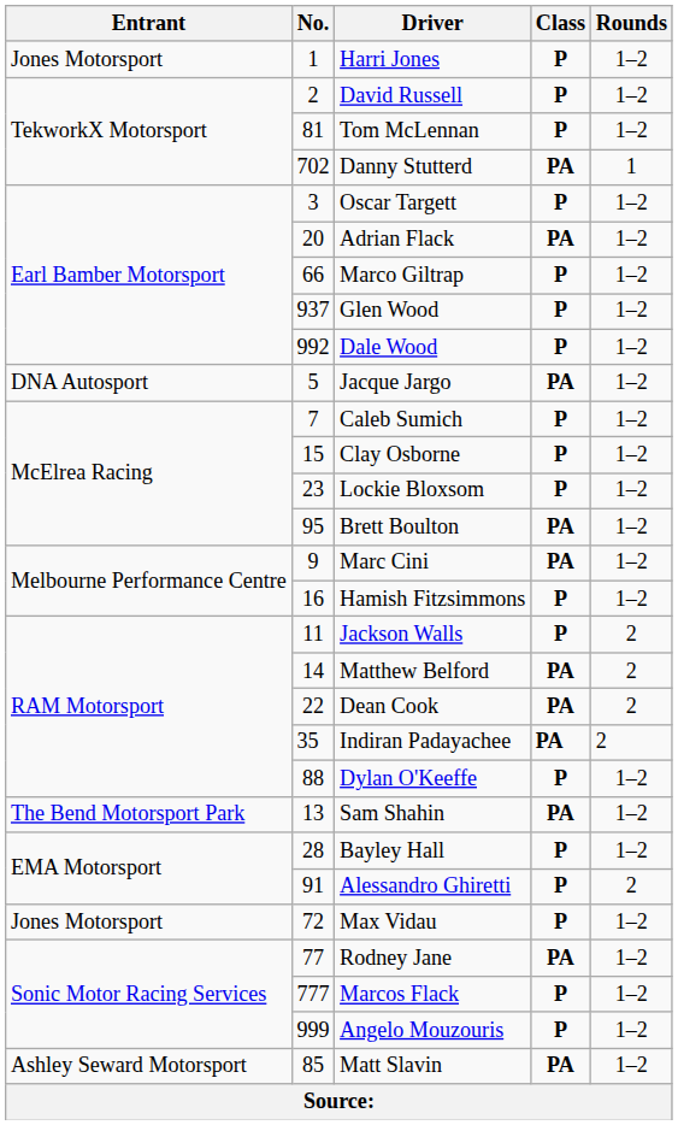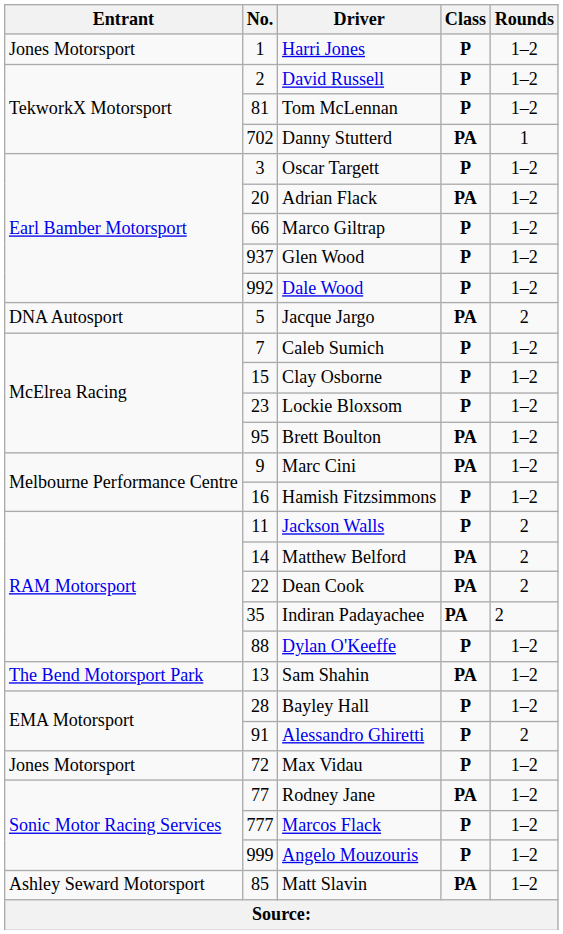 <table class="wikitable" style=font-size:85%;>
 <tr>
 <th>Entrant</th>
 <th>No.</th>
 <th>Driver</th>
 <th>Class</th>
 <th>Rounds</th>
 </tr>
 <tr>
 <td> Jones Motorsport</td>
 <td align="center">1</td>
 <td> <a href='#'>Harri Jones</a></td>
 <td align="center"><strong><span>P</span></strong></td>
 <td align="center">1–2</td>
 </tr>
 <tr>
 <td rowspan="3"> TekworkX Motorsport</td>
 <td align="center">2</td>
 <td> <a href='#'>David Russell</a></td>
 <td align="center"><strong><span>P</span></strong></td>
 <td align="center">1–2</td>
 </tr>
 <tr>
 <td align="center">81</td>
 <td> Tom McLennan</td>
 <td align="center"><strong><span>P</span></strong></td>
 <td align="center">1–2</td>
 </tr>
 <tr>
 <td align="center">702</td>
 <td> Danny Stutterd</td>
 <td align="center"><strong><span>PA</span></strong></td>
 <td align="center">1</td>
 </tr>
 <tr>
 <td rowspan="5"> <a href='#'>Earl Bamber Motorsport</a></td>
 <td align="center">3</td>
 <td> Oscar Targett</td>
 <td align="center"><strong><span>P</span></strong></td>
 <td align="center">1–2</td>
 </tr>
 <tr>
 <td align="center">20</td>
 <td> Adrian Flack</td>
 <td align="center"><strong><span>PA</span></strong></td>
 <td align="center">1–2</td>
 </tr>
 <tr>
 <td align="center">66</td>
 <td> Marco Giltrap</td>
 <td align="center"><strong><span>P</span></strong></td>
 <td align="center">1–2</td>
 </tr>
 <tr>
 <td align="center">937</td>
 <td> Glen Wood</td>
 <td align="center"><strong><span>P</span></strong></td>
 <td align="center">1–2</td>
 </tr>
 <tr>
 <td align="center">992</td>
 <td> <a href='#'>Dale Wood</a></td>
 <td align="center"><strong><span>P</span></strong></td>
 <td align="center">1–2</td>
 </tr>
 <tr>
 <td> DNA Autosport</td>
 <td align="center">5</td>
 <td> Jacque Jargo</td>
 <td align="center"><strong><span>PA</span></strong></td>
-<td align="center">1–2</td>
+<td align="center">2</td>
 </tr>
 <tr>
 <td rowspan="4"> McElrea Racing</td>
 <td align="center">7</td>
 <td> Caleb Sumich</td>
 <td align="center"><strong><span>P</span></strong></td>
 <td align="center">1–2</td>
 </tr>
 <tr>
 <td align="center">15</td>
 <td> Clay Osborne</td>
 <td align="center"><strong><span>P</span></strong></td>
 <td align="center">1–2</td>
 </tr>
 <tr>
 <td align="center">23</td>
 <td> Lockie Bloxsom</td>
 <td align="center"><strong><span>P</span></strong></td>
 <td align="center">1–2</td>
 </tr>
 <tr>
 <td align="center">95</td>
 <td> Brett Boulton</td>
 <td align="center"><strong><span>PA</span></strong></td>
 <td align="center">1–2</td>
 </tr>
 <tr>
 <td rowspan="2"> Melbourne Performance Centre</td>
 <td align="center">9</td>
 <td> Marc Cini</td>
 <td align="center"><strong><span>PA</span></strong></td>
 <td align="center">1–2</td>
 </tr>
 <tr>
 <td align="center">16</td>
 <td> Hamish Fitzsimmons</td>
 <td align="center"><strong><span>P</span></strong></td>
 <td align="center">1–2</td>
 </tr>
 <tr>
 <td rowspan="5"> <a href='#'>RAM Motorsport</a></td>
 <td align="center">11</td>
 <td> <a href='#'>Jackson Walls</a></td>
 <td align="center"><strong><span>P</span></strong></td>
 <td align="center">2</td>
 </tr>
 <tr>
 <td align="center">14</td>
 <td> Matthew Belford</td>
 <td align="center"><strong><span>PA</span></strong></td>
 <td align="center">2</td>
 </tr>
 <tr>
 <td align="center">22</td>
 <td> Dean Cook</td>
 <td align="center"><strong><span>PA</span></strong></td>
 <td align="center">2</td>
 </tr>
 <tr>
 <td>35</td>
 <td> Indiran Padayachee</td>
 <td><strong><span>PA</span></strong></td>
 <td>2</td>
 </tr>
 <tr>
 <td align="center">88</td>
 <td> <a href='#'>Dylan O'Keeffe</a></td>
 <td align="center"><strong><span>P</span></strong></td>
 <td align="center">1–2</td>
 </tr>
 <tr>
 <td> <a href='#'>The Bend Motorsport Park</a></td>
 <td align="center">13</td>
 <td> Sam Shahin</td>
 <td align="center"><strong><span>PA</span></strong></td>
 <td align="center">1–2</td>
 </tr>
 <tr>
 <td rowspan="2"> EMA Motorsport</td>
 <td align="center">28</td>
 <td> Bayley Hall</td>
 <td align="center"><strong><span>P</span></strong></td>
 <td align="center">1–2</td>
 </tr>
 <tr>
 <td align="center">91</td>
 <td> <a href='#'>Alessandro Ghiretti</a></td>
 <td align="center"><strong><span>P</span></strong></td>
 <td align="center">2</td>
 </tr>
 <tr>
 <td> Jones Motorsport</td>
 <td align="center">72</td>
 <td> Max Vidau</td>
 <td align="center"><strong><span>P</span></strong></td>
 <td align="center">1–2</td>
 </tr>
 <tr>
 <td rowspan="3"> <a href='#'>Sonic Motor Racing Services</a></td>
 <td align="center">77</td>
 <td> Rodney Jane</td>
 <td align="center"><strong><span>PA</span></strong></td>
 <td align="center">1–2</td>
 </tr>
 <tr>
 <td align="center">777</td>
 <td> <a href='#'>Marcos Flack</a></td>
 <td align="center"><strong><span>P</span></strong></td>
 <td align="center">1–2</td>
 </tr>
 <tr>
 <td align="center">999</td>
 <td> <a href='#'>Angelo Mouzouris</a></td>
 <td align="center"><strong><span>P</span></strong></td>
 <td align="center">1–2</td>
 </tr>
 <tr>
 <td> Ashley Seward Motorsport</td>
 <td align="center">85</td>
 <td> Matt Slavin</td>
 <td align="center"><strong><span>PA</span></strong></td>
 <td align="center">1–2</td>
 </tr>
 <tr>
 <th colspan="5">Source:</th>
 </tr>
 </table>
